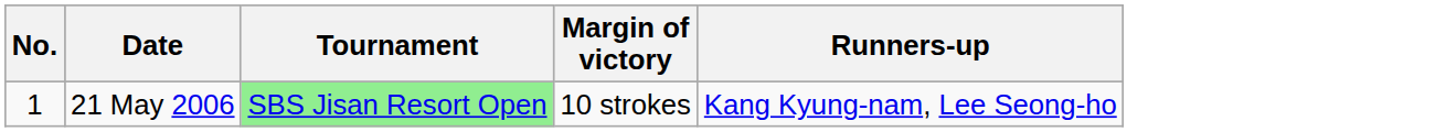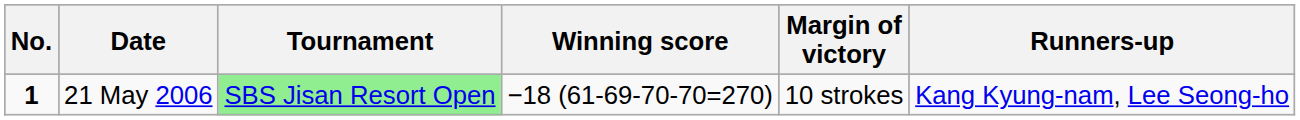 <table class="wikitable" style="font-size:95%;">
 <tr>
 <th>No.</th>
 <th>Date</th>
 <th>Tournament</th>
+<th>Winning score</th>
 <th>Margin of<br>victory</th>
 <th>Runners-up</th>
 </tr>
 <tr>
-<td align=center>1</td>
+<td align=center><strong>1</strong></td>
 <td align=right>21 May <a href='#'>2006</a></td>
 <td style="background: lightgreen;"><a href='#'>SBS Jisan Resort Open</a></td>
+<td>−18 (61-69-70-70=270)</td>
 <td>10 strokes</td>
 <td> <a href='#'>Kang Kyung-nam</a>,  <a href='#'>Lee Seong-ho</a></td>
 </tr>
 </table>
